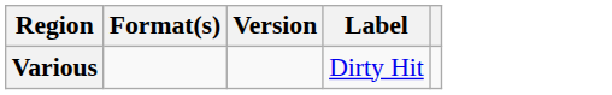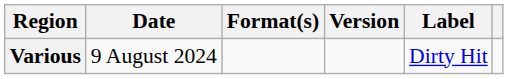 <table class="wikitable plainrowheaders">
 <tr>
 <th scope="col">Region</th>
+<th scope="col">Date</th>
 <th scope="col">Format(s)</th>
 <th scope="col">Version</th>
 <th scope="col">Label</th>
 <th scope="col"></th>
 </tr>
 <tr>
 <th scope="row">Various</th>
+<td>9 August 2024</td>
 <td></td>
 <td></td>
 <td><a href='#'>Dirty Hit</a></td>
 <td style="text-align:center;"></td>
 </tr>
 </table>
